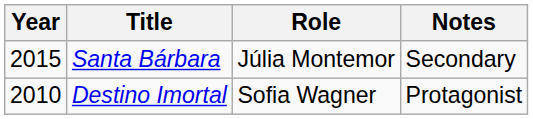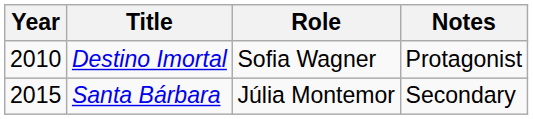 <table class="wikitable sortable">
 <tr>
 <th>Year</th>
 <th>Title</th>
 <th>Role</th>
 <th class="unsortable">Notes</th>
 </tr>
 <tr>
+<td>2010</td>
+<td><em><a href='#'>Destino Imortal</a></em></td>
+<td>Sofia Wagner</td>
+<td>Protagonist</td>
+</tr>
+<tr>
 <td>2015</td>
 <td><em><a href='#'>Santa Bárbara</a></em></td>
 <td>Júlia Montemor</td>
 <td>Secondary</td>
 </tr>
-<tr>
-<td>2010</td>
-<td><em><a href='#'>Destino Imortal</a></em></td>
-<td>Sofia Wagner</td>
-<td>Protagonist</td>
-</tr>
 </table>
